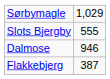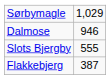 <table class="wikitable" style="float:left; margin-right:1em">
 <tr>
 <td><a href='#'>Sørbymagle</a></td>
 <td align="center">1,029</td>
 </tr>
 <tr>
+<td><a href='#'>Dalmose</a></td>
+<td align="center">946</td>
+</tr>
+<tr>
 <td><a href='#'>Slots Bjergby</a></td>
 <td align="center">555</td>
-</tr>
-<tr>
-<td><a href='#'>Dalmose</a></td>
-<td align="center">946</td>
 </tr>
 <tr>
 <td><a href='#'>Flakkebjerg</a></td>
 <td align="center">387</td>
 </tr>
 </table>
